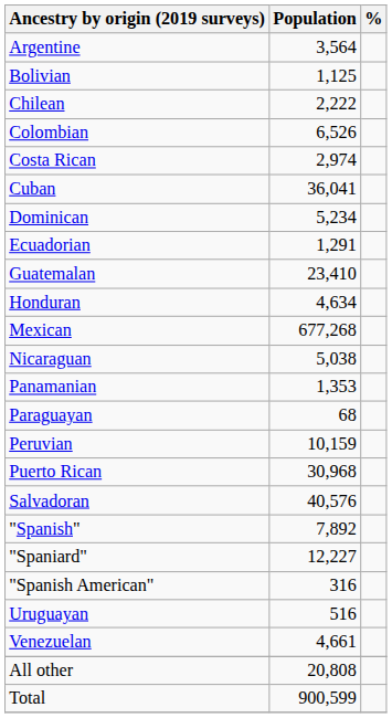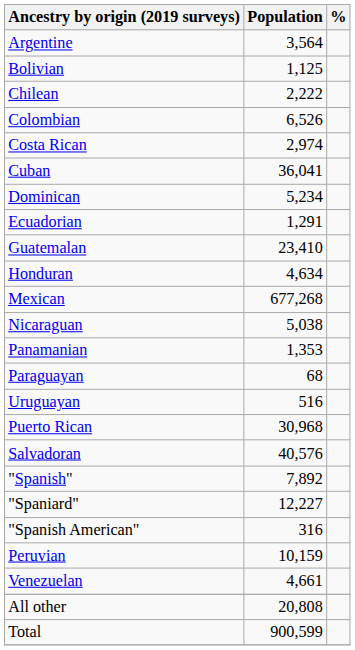 <table class="wikitable sortable" style>
 <tr style="background:#efefef;">
 <th>Ancestry by origin (2019 surveys)</th>
 <th>Population</th>
 <th>%</th>
 </tr>
 <tr>
 <td><a href='#'>Argentine</a></td>
 <td style="text-align:right;">3,564</td>
 <td style="text-align:right;"></td>
 </tr>
 <tr>
 <td><a href='#'>Bolivian</a></td>
 <td style="text-align:right;">1,125</td>
 <td style="text-align:right;"></td>
 </tr>
 <tr>
 <td><a href='#'>Chilean</a></td>
 <td style="text-align:right;">2,222</td>
 <td style="text-align:right;"></td>
 </tr>
 <tr>
 <td><a href='#'>Colombian</a></td>
 <td style="text-align:right;">6,526</td>
 <td style="text-align:right;"></td>
 </tr>
 <tr>
 <td><a href='#'>Costa Rican</a></td>
 <td style="text-align:right;">2,974</td>
 <td style="text-align:right;"></td>
 </tr>
 <tr>
 <td><a href='#'>Cuban</a></td>
 <td style="text-align:right;">36,041</td>
 <td style="text-align:right;"></td>
 </tr>
 <tr>
 <td><a href='#'>Dominican</a></td>
 <td style="text-align:right;">5,234</td>
 <td style="text-align:right;"></td>
 </tr>
 <tr>
 <td><a href='#'>Ecuadorian</a></td>
 <td style="text-align:right;">1,291</td>
 <td style="text-align:right;"></td>
 </tr>
 <tr>
 <td><a href='#'>Guatemalan</a></td>
 <td style="text-align:right;">23,410</td>
 <td style="text-align:right;"></td>
 </tr>
 <tr>
 <td><a href='#'>Honduran</a></td>
 <td style="text-align:right;">4,634</td>
 <td style="text-align:right;"></td>
 </tr>
 <tr>
 <td><a href='#'>Mexican</a></td>
 <td style="text-align:right;">677,268</td>
 <td style="text-align:right;"></td>
 </tr>
 <tr>
 <td><a href='#'>Nicaraguan</a></td>
 <td style="text-align:right;">5,038</td>
 <td style="text-align:right;"></td>
 </tr>
 <tr>
 <td><a href='#'>Panamanian</a></td>
 <td style="text-align:right;">1,353</td>
 <td style="text-align:right;"></td>
 </tr>
 <tr>
 <td><a href='#'>Paraguayan</a></td>
 <td style="text-align:right;">68</td>
 <td style="text-align:right;"></td>
 </tr>
 <tr>
-<td><a href='#'>Peruvian</a></td>
-<td style="text-align:right;">10,159</td>
+<td><a href='#'>Uruguayan</a></td>
+<td style="text-align:right;">516</td>
 <td style="text-align:right;"></td>
 </tr>
 <tr>
 <td><a href='#'>Puerto Rican</a></td>
 <td style="text-align:right;">30,968</td>
 <td style="text-align:right;"></td>
 </tr>
 <tr>
 <td><a href='#'>Salvadoran</a></td>
 <td style="text-align:right;">40,576</td>
 <td style="text-align:right;"></td>
 </tr>
 <tr>
 <td>"<a href='#'>Spanish</a>"</td>
 <td style="text-align:right;">7,892</td>
 <td style="text-align:right;"></td>
 </tr>
 <tr>
 <td>"Spaniard"</td>
 <td style="text-align:right;">12,227</td>
 <td style="text-align:right;"></td>
 </tr>
 <tr>
 <td>"Spanish American"</td>
 <td style="text-align:right;">316</td>
 <td style="text-align:right;"></td>
 </tr>
 <tr>
-<td><a href='#'>Uruguayan</a></td>
-<td style="text-align:right;">516</td>
+<td><a href='#'>Peruvian</a></td>
+<td style="text-align:right;">10,159</td>
 <td style="text-align:right;"></td>
 </tr>
 <tr>
 <td><a href='#'>Venezuelan</a></td>
 <td style="text-align:right;">4,661</td>
 <td style="text-align:right;"></td>
 </tr>
 <tr>
 </tr>
 <tr class="sortbottom">
 <td>All other</td>
 <td style="text-align:right;">20,808</td>
 <td style="text-align:right;"></td>
 </tr>
 <tr class="sortbottom">
 <td>Total</td>
 <td style="text-align:right;">900,599</td>
 <td style="text-align:right;"></td>
 </tr>
 <tr>
 </tr>
 </table>
